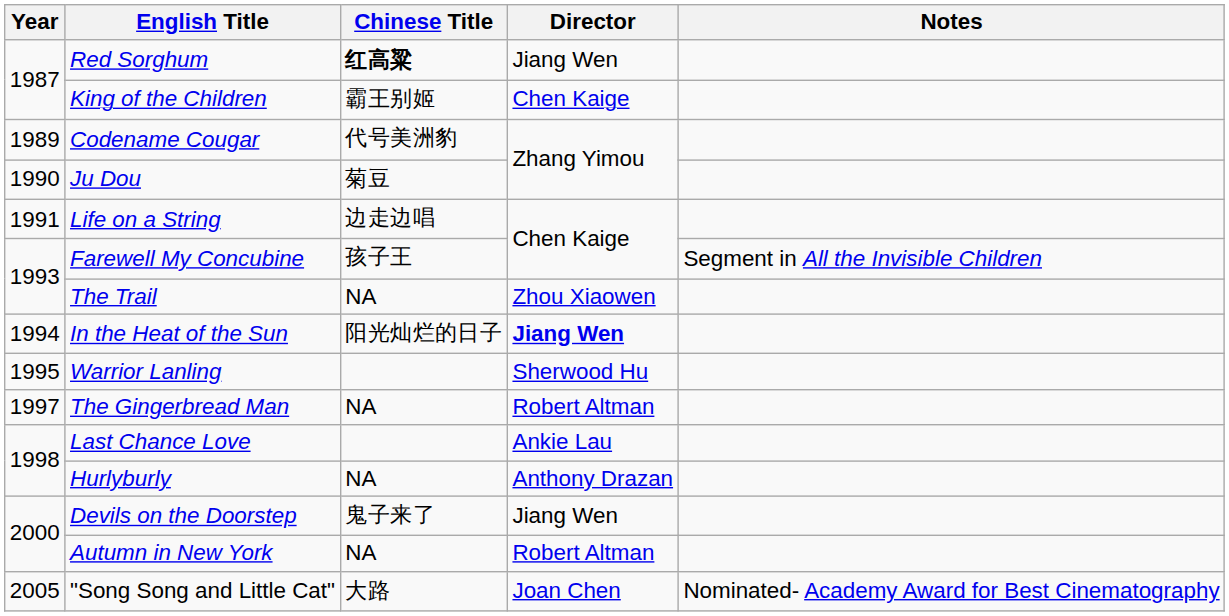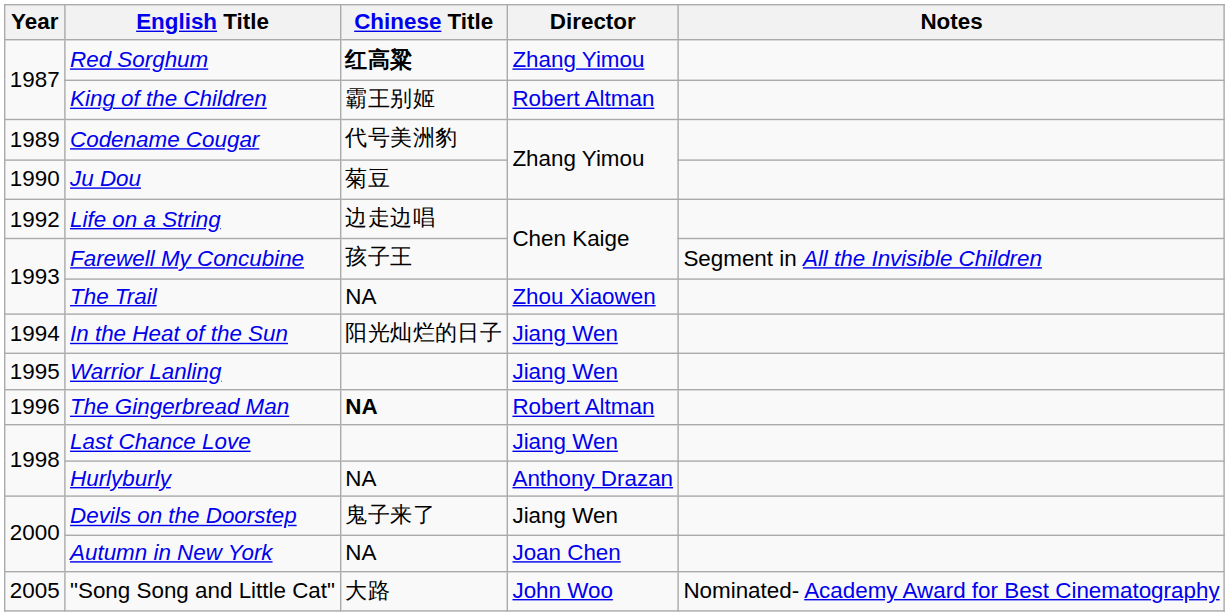 <table class="wikitable">
 <tr>
 <th>Year</th>
 <th><a href='#'>English</a> Title</th>
 <th><a href='#'>Chinese</a> Title</th>
 <th>Director</th>
 <th>Notes</th>
 </tr>
 <tr>
 <td rowspan=2>1987</td>
 <td><em><a href='#'>Red Sorghum</a></em></td>
 <td><strong>红高粱</strong></td>
-<td>Jiang Wen</td>
+<td><a href='#'>Zhang Yimou</a></td>
 <td></td>
 </tr>
 <tr>
 <td><em><a href='#'>King of the Children</a></em></td>
 <td>霸王别姬</td>
-<td><a href='#'>Chen Kaige</a></td>
+<td><a href='#'>Robert Altman</a></td>
 <td></td>
 </tr>
 <tr>
 <td>1989</td>
 <td><em><a href='#'>Codename Cougar</a></em></td>
 <td>代号美洲豹</td>
 <td rowspan=2>Zhang Yimou</td>
 <td></td>
 </tr>
 <tr>
 <td>1990</td>
 <td><em><a href='#'>Ju Dou</a></em></td>
 <td>菊豆</td>
 <td></td>
 </tr>
 <tr>
-<td>1991</td>
+<td>1992</td>
 <td><em><a href='#'>Life on a String</a></em></td>
 <td>边走边唱</td>
 <td rowspan=2>Chen Kaige</td>
 <td></td>
 </tr>
 <tr>
 <td rowspan=2>1993</td>
 <td><em><a href='#'>Farewell My Concubine</a></em></td>
 <td>孩子王</td>
 <td>Segment in <em><a href='#'>All the Invisible Children</a></em></td>
 </tr>
 <tr>
 <td><em><a href='#'>The Trail</a></em></td>
 <td>NA</td>
 <td><a href='#'>Zhou Xiaowen</a></td>
 <td></td>
 </tr>
 <tr>
 <td>1994</td>
 <td><em><a href='#'>In the Heat of the Sun</a></em></td>
 <td>阳光灿烂的日子</td>
-<td><strong><a href='#'>Jiang Wen</a></strong></td>
+<td><a href='#'>Jiang Wen</a></td>
 <td></td>
 </tr>
 <tr>
 <td>1995</td>
 <td><em><a href='#'>Warrior Lanling</a></em></td>
 <td></td>
-<td><a href='#'>Sherwood Hu</a></td>
+<td><a href='#'>Jiang Wen</a></td>
 <td></td>
 </tr>
 <tr>
-<td>1997</td>
+<td>1996</td>
 <td><em><a href='#'>The Gingerbread Man</a></em></td>
-<td>NA</td>
+<td><strong>NA</strong></td>
 <td><a href='#'>Robert Altman</a></td>
 <td></td>
 </tr>
 <tr>
 <td rowspan=2>1998</td>
 <td><em><a href='#'>Last Chance Love</a></em></td>
 <td></td>
-<td><a href='#'>Ankie Lau</a></td>
+<td><a href='#'>Jiang Wen</a></td>
 <td></td>
 </tr>
 <tr>
 <td><em><a href='#'>Hurlyburly</a></em></td>
 <td>NA</td>
 <td><a href='#'>Anthony Drazan</a></td>
 <td></td>
 </tr>
 <tr>
 <td rowspan=2>2000</td>
 <td><em><a href='#'>Devils on the Doorstep</a></em></td>
 <td>鬼子来了</td>
 <td>Jiang Wen</td>
 <td></td>
 </tr>
 <tr>
 <td><em><a href='#'>Autumn in New York</a></em></td>
 <td>NA</td>
-<td><a href='#'>Robert Altman</a></td>
+<td><a href='#'>Joan Chen</a></td>
 <td></td>
 </tr>
 <tr>
 <td>2005</td>
 <td>"Song Song and Little Cat"</td>
 <td>大路</td>
-<td><a href='#'>Joan Chen</a></td>
+<td><a href='#'>John Woo</a></td>
 <td>Nominated- <a href='#'>Academy Award for Best Cinematography</a></td>
 </tr>
 </table>
